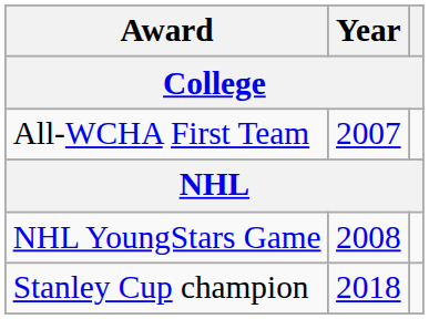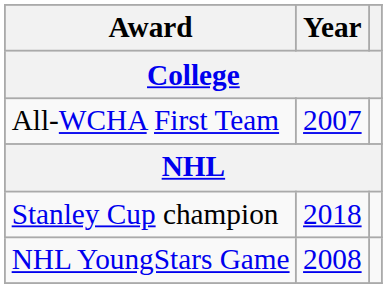 <table class="wikitable">
 <tr>
 <th>Award</th>
 <th>Year</th>
 <th></th>
 </tr>
 <tr>
 <th colspan="3"><a href='#'>College</a></th>
 </tr>
 <tr>
 <td>All-<a href='#'>WCHA</a> <a href='#'>First Team</a></td>
 <td><a href='#'>2007</a></td>
 <td></td>
 </tr>
 <tr>
 <th colspan="3"><a href='#'>NHL</a></th>
 </tr>
 <tr>
+<td><a href='#'>Stanley Cup</a> champion</td>
+<td><a href='#'>2018</a></td>
+<td></td>
+</tr>
+<tr>
 <td><a href='#'>NHL YoungStars Game</a></td>
 <td><a href='#'>2008</a></td>
 <td></td>
 </tr>
-<tr>
-<td><a href='#'>Stanley Cup</a> champion</td>
-<td><a href='#'>2018</a></td>
-<td></td>
-</tr>
 </table>
